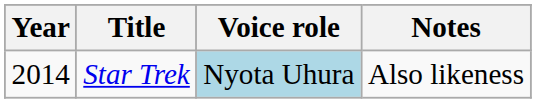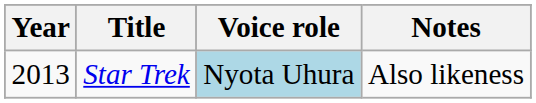 <table class="wikitable">
 <tr>
 <th>Year</th>
 <th>Title</th>
 <th>Voice role</th>
 <th>Notes</th>
 </tr>
 <tr>
-<td>2014</td>
+<td>2013</td>
 <td><em><a href='#'>Star Trek</a></em></td>
 <td style="background: lightblue;">Nyota Uhura</td>
 <td>Also likeness</td>
 </tr>
 </table>
